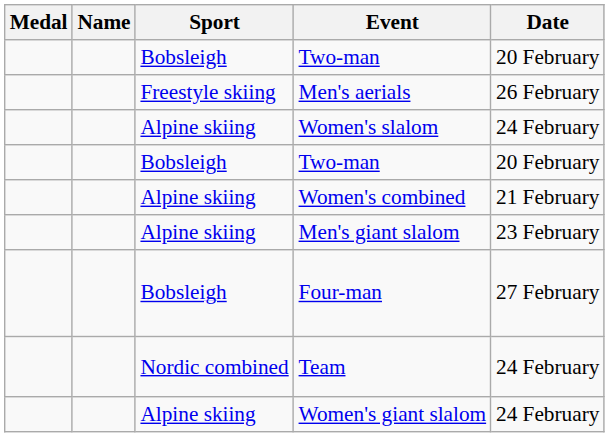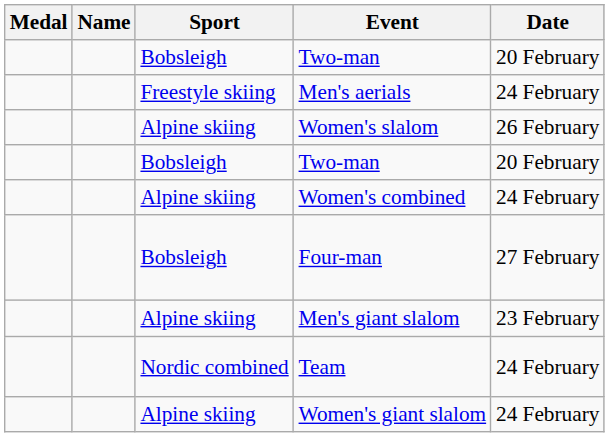 <table class="wikitable sortable" style="font-size:95%">
 <tr>
 <th>Medal</th>
 <th>Name</th>
 <th>Sport</th>
 <th>Event</th>
 <th>Date</th>
 </tr>
 <tr>
 <td></td>
 <td> <br> </td>
 <td><a href='#'>Bobsleigh</a></td>
 <td><a href='#'>Two-man</a></td>
 <td>20 February</td>
 </tr>
 <tr>
 <td></td>
 <td></td>
 <td><a href='#'>Freestyle skiing</a></td>
 <td><a href='#'>Men's aerials</a></td>
-<td>26 February</td>
+<td>24 February</td>
 </tr>
 <tr>
 <td></td>
 <td></td>
 <td><a href='#'>Alpine skiing</a></td>
 <td><a href='#'>Women's slalom</a></td>
-<td>24 February</td>
+<td>26 February</td>
 </tr>
 <tr>
 <td></td>
 <td> <br> </td>
 <td><a href='#'>Bobsleigh</a></td>
 <td><a href='#'>Two-man</a></td>
 <td>20 February</td>
 </tr>
 <tr>
 <td></td>
 <td></td>
 <td><a href='#'>Alpine skiing</a></td>
 <td><a href='#'>Women's combined</a></td>
-<td>21 February</td>
+<td>24 February</td>
+</tr>
+<tr>
+<td></td>
+<td> <br>  <br>  <br> </td>
+<td><a href='#'>Bobsleigh</a></td>
+<td><a href='#'>Four-man</a></td>
+<td>27 February</td>
 </tr>
 <tr>
 <td></td>
 <td></td>
 <td><a href='#'>Alpine skiing</a></td>
 <td><a href='#'>Men's giant slalom</a></td>
 <td>23 February</td>
-</tr>
-<tr>
-<td></td>
-<td> <br>  <br>  <br> </td>
-<td><a href='#'>Bobsleigh</a></td>
-<td><a href='#'>Four-man</a></td>
-<td>27 February</td>
 </tr>
 <tr>
 <td></td>
 <td> <br>  <br> </td>
 <td><a href='#'>Nordic combined</a></td>
 <td><a href='#'>Team</a></td>
 <td>24 February</td>
 </tr>
 <tr>
 <td></td>
 <td></td>
 <td><a href='#'>Alpine skiing</a></td>
 <td><a href='#'>Women's giant slalom</a></td>
 <td>24 February</td>
 </tr>
 </table>
